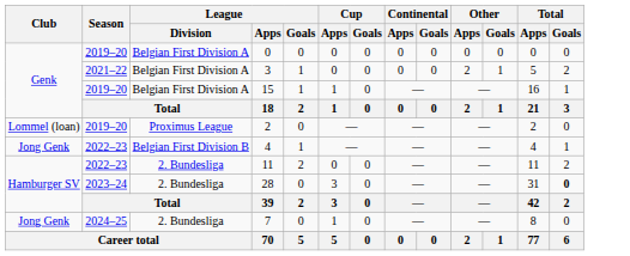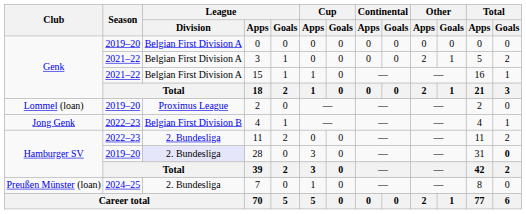 <table class="wikitable" style="text-align:center">
 <tr>
 <th rowspan="2">Club</th>
 <th rowspan="2">Season</th>
 <th colspan="3">League</th>
 <th colspan="2">Cup</th>
 <th colspan="2">Continental</th>
 <th colspan="2">Other</th>
 <th colspan="2">Total</th>
 </tr>
 <tr>
 <th>Division</th>
 <th>Apps</th>
 <th>Goals</th>
 <th>Apps</th>
 <th>Goals</th>
 <th>Apps</th>
 <th>Goals</th>
 <th>Apps</th>
 <th>Goals</th>
 <th>Apps</th>
 <th>Goals</th>
 </tr>
 <tr>
 <td rowspan="4"><a href='#'>Genk</a></td>
 <td><a href='#'>2019–20</a></td>
 <td><a href='#'>Belgian First Division A</a></td>
 <td>0</td>
 <td>0</td>
 <td>0</td>
 <td>0</td>
 <td>0</td>
 <td>0</td>
 <td>0</td>
 <td>0</td>
 <td>0</td>
 <td>0</td>
 </tr>
 <tr>
 <td><a href='#'>2021–22</a></td>
 <td>Belgian First Division A</td>
 <td>3</td>
 <td>1</td>
 <td>0</td>
 <td>0</td>
 <td>0</td>
 <td>0</td>
 <td>2</td>
 <td>1</td>
 <td>5</td>
 <td>2</td>
 </tr>
 <tr>
-<td><a href='#'>2019–20</a></td>
+<td><a href='#'>2021–22</a></td>
 <td>Belgian First Division A</td>
 <td>15</td>
 <td>1</td>
 <td>1</td>
 <td>0</td>
 <td colspan="2">—</td>
 <td colspan="2">—</td>
 <td>16</td>
 <td>1</td>
 </tr>
 <tr>
 <th colspan="2">Total</th>
 <th>18</th>
 <th>2</th>
 <th>1</th>
 <th>0</th>
 <th>0</th>
 <th>0</th>
 <th>2</th>
 <th>1</th>
 <th>21</th>
 <th>3</th>
 </tr>
 <tr>
 <td><a href='#'>Lommel</a> (loan)</td>
 <td><a href='#'>2019–20</a></td>
 <td><a href='#'>Proximus League</a></td>
 <td>2</td>
 <td>0</td>
 <td colspan="2">—</td>
 <td colspan="2">—</td>
 <td colspan="2">—</td>
 <td>2</td>
 <td>0</td>
 </tr>
 <tr>
 <td><a href='#'>Jong Genk</a></td>
 <td><a href='#'>2022–23</a></td>
 <td><a href='#'>Belgian First Division B</a></td>
 <td>4</td>
 <td>1</td>
 <td colspan="2">—</td>
 <td colspan="2">—</td>
 <td colspan="2">—</td>
 <td>4</td>
 <td>1</td>
 </tr>
 <tr>
 <td rowspan="3"><a href='#'>Hamburger SV</a></td>
 <td><a href='#'>2022–23</a></td>
 <td><a href='#'>2. Bundesliga</a></td>
 <td>11</td>
 <td>2</td>
 <td>0</td>
 <td>0</td>
 <td colspan="2">—</td>
 <td colspan="2">—</td>
 <td>11</td>
 <td>2</td>
 </tr>
 <tr>
-<td><a href='#'>2023–24</a></td>
-<td>2. Bundesliga</td>
+<td><a href='#'>2019–20</a></td>
+<td style="background: lavender;">2. Bundesliga</td>
 <td>28</td>
 <td>0</td>
 <td>3</td>
 <td>0</td>
 <td colspan="2">—</td>
 <td colspan="2">—</td>
 <td>31</td>
 <td><strong>0</strong></td>
 </tr>
 <tr>
 <th colspan="2">Total</th>
 <th>39</th>
 <th>2</th>
 <th>3</th>
 <th>0</th>
 <th colspan="2">—</th>
 <th colspan="2">—</th>
 <th>42</th>
 <th>2</th>
 </tr>
 <tr>
-<td><a href='#'>Jong Genk</a></td>
+<td><a href='#'>Preußen Münster</a> (loan)</td>
 <td><a href='#'>2024–25</a></td>
 <td>2. Bundesliga</td>
 <td>7</td>
 <td>0</td>
 <td>1</td>
 <td>0</td>
 <td colspan="2">—</td>
 <td colspan="2">—</td>
 <td>8</td>
 <td>0</td>
 </tr>
 <tr>
 <th colspan="3">Career total</th>
 <th>70</th>
 <th>5</th>
 <th>5</th>
 <th>0</th>
 <th>0</th>
 <th>0</th>
 <th>2</th>
 <th>1</th>
 <th>77</th>
 <th>6</th>
 </tr>
 </table>
